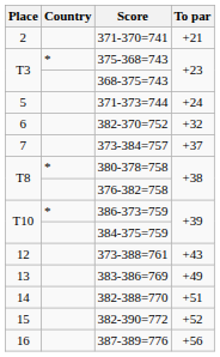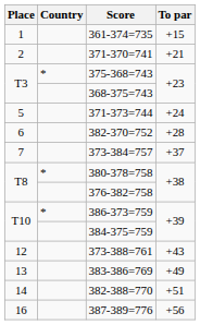 <table class="wikitable" style="font-size:95%;">
 <tr>
 <th>Place</th>
 <th>Country</th>
 <th>Score</th>
 <th>To par</th>
+</tr>
+<tr>
+<td align="center">1</td>
+<td></td>
+<td>361-374=735</td>
+<td align="center">+15</td>
 </tr>
 <tr>
 <td align="center">2</td>
 <td></td>
 <td>371-370=741</td>
 <td align="center">+21</td>
 </tr>
 <tr>
 <td rowspan="2" align="center">T3</td>
 <td> *</td>
 <td>375-368=743</td>
 <td rowspan="2" align="center">+23</td>
 </tr>
 <tr>
 <td></td>
 <td>368-375=743</td>
 </tr>
 <tr>
 <td align="center">5</td>
 <td></td>
 <td>371-373=744</td>
 <td align="center">+24</td>
 </tr>
 <tr>
 <td align="center">6</td>
 <td></td>
 <td>382-370=752</td>
-<td align="center">+32</td>
+<td align="center">+28</td>
 </tr>
 <tr>
 <td align="center">7</td>
 <td></td>
 <td>373-384=757</td>
 <td align="center">+37</td>
 </tr>
 <tr>
 <td rowspan="2" align="center">T8</td>
 <td> *</td>
 <td>380-378=758</td>
 <td rowspan="2" align="center">+38</td>
 </tr>
 <tr>
 <td></td>
 <td>376-382=758</td>
 </tr>
 <tr>
 <td rowspan="2" align="center">T10</td>
 <td> *</td>
 <td>386-373=759</td>
 <td rowspan="2" align="center">+39</td>
 </tr>
 <tr>
 <td></td>
 <td>384-375=759</td>
 </tr>
 <tr>
 <td align="center">12</td>
 <td></td>
 <td>373-388=761</td>
 <td align="center">+43</td>
 </tr>
 <tr>
 <td align="center">13</td>
 <td></td>
 <td>383-386=769</td>
 <td align="center">+49</td>
 </tr>
 <tr>
 <td align="center">14</td>
 <td></td>
 <td>382-388=770</td>
 <td align="center">+51</td>
 </tr>
 <tr>
-<td align="center">15</td>
-<td></td>
-<td>382-390=772</td>
-<td align="center">+52</td>
-</tr>
-<tr>
 <td align="center">16</td>
 <td></td>
 <td>387-389=776</td>
 <td align="center">+56</td>
 </tr>
 </table>
